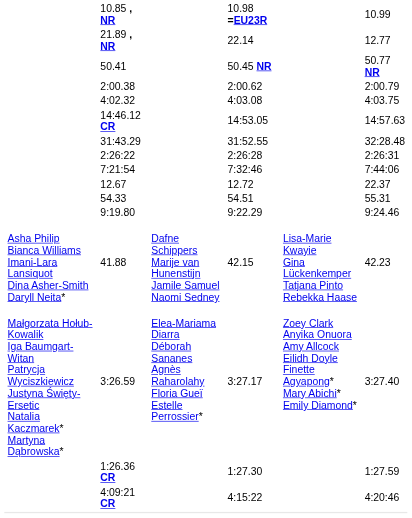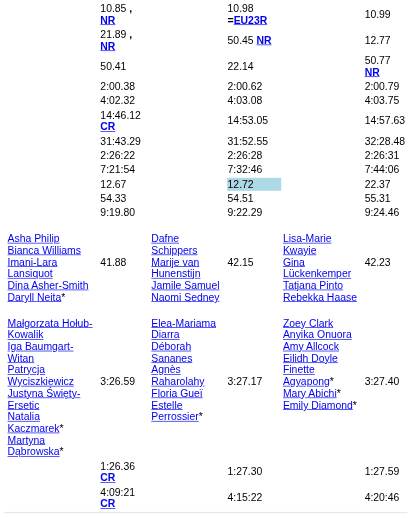 <table>
 <tr>
 <td></td>
 <td></td>
 <td>10.85 <strong>, <a href='#'>NR</a></strong></td>
 <td></td>
 <td>10.98 <strong>=<a href='#'>EU23R</a></strong></td>
 <td></td>
 <td>10.99 <strong></strong></td>
 </tr>
 <tr>
 <td></td>
 <td></td>
 <td>21.89 <strong>, <a href='#'>NR</a></strong></td>
 <td></td>
-<td>22.14 <strong></strong></td>
+<td>50.45 <strong><a href='#'>NR</a></strong></td>
 <td></td>
 <td>12.77 <strong></strong></td>
 </tr>
 <tr>
 <td></td>
 <td></td>
 <td>50.41 <strong></strong></td>
 <td></td>
-<td>50.45 <strong><a href='#'>NR</a></strong></td>
+<td>22.14 <strong></strong></td>
 <td></td>
 <td>50.77 <strong><a href='#'>NR</a></strong></td>
 </tr>
 <tr>
 <td></td>
 <td></td>
 <td>2:00.38</td>
 <td></td>
 <td>2:00.62</td>
 <td></td>
 <td>2:00.79</td>
 </tr>
 <tr>
 <td></td>
 <td></td>
 <td>4:02.32</td>
 <td></td>
 <td>4:03.08</td>
 <td></td>
 <td>4:03.75</td>
 </tr>
 <tr>
 <td></td>
 <td></td>
 <td>14:46.12 <strong><a href='#'>CR</a></strong></td>
 <td></td>
 <td>14:53.05</td>
 <td></td>
 <td>14:57.63</td>
 </tr>
 <tr>
 <td></td>
 <td></td>
 <td>31:43.29</td>
 <td></td>
 <td>31:52.55</td>
 <td></td>
 <td>32:28.48</td>
 </tr>
 <tr>
 <td rowspan=2></td>
 <td></td>
 <td>2:26:22</td>
 <td></td>
 <td>2:26:28</td>
 <td></td>
 <td>2:26:31</td>
 </tr>
 <tr>
 <td></td>
 <td>7:21:54</td>
 <td></td>
 <td>7:32:46</td>
 <td></td>
 <td>7:44:06</td>
 </tr>
 <tr>
 <td></td>
 <td></td>
 <td>12.67</td>
 <td></td>
-<td>12.72</td>
+<td style="background: lightblue;">12.72</td>
 <td></td>
 <td>22.37 <strong></strong></td>
 </tr>
 <tr>
 <td></td>
 <td></td>
 <td>54.33</td>
 <td></td>
 <td>54.51</td>
 <td></td>
 <td>55.31</td>
 </tr>
 <tr>
 <td></td>
 <td></td>
 <td>9:19.80</td>
 <td></td>
 <td>9:22.29</td>
 <td></td>
 <td>9:24.46</td>
 </tr>
 <tr>
 <td></td>
 <td valign=top><br><a href='#'>Asha Philip</a><br><a href='#'>Bianca Williams</a><br><a href='#'>Imani-Lara Lansiquot</a><br><a href='#'>Dina Asher-Smith</a><br><a href='#'>Daryll Neita</a>*</td>
 <td>41.88</td>
 <td valign=top><br><a href='#'>Dafne Schippers</a><br><a href='#'>Marije van Hunenstijn</a><br><a href='#'>Jamile Samuel</a><br><a href='#'>Naomi Sedney</a></td>
 <td>42.15</td>
 <td valign=top><br><a href='#'>Lisa-Marie Kwayie</a><br><a href='#'>Gina Lückenkemper</a><br><a href='#'>Tatjana Pinto</a><br><a href='#'>Rebekka Haase</a></td>
 <td>42.23</td>
 </tr>
 <tr>
 <td></td>
 <td valign=top><br><a href='#'>Małgorzata Hołub-Kowalik</a><br><a href='#'>Iga Baumgart-Witan</a><br><a href='#'>Patrycja Wyciszkiewicz</a><br><a href='#'>Justyna Święty-Ersetic</a><br><a href='#'>Natalia Kaczmarek</a>*<br><a href='#'>Martyna Dąbrowska</a>*</td>
 <td>3:26.59</td>
 <td valign=top><br><a href='#'>Elea-Mariama Diarra</a><br><a href='#'>Déborah Sananes</a><br><a href='#'>Agnès Raharolahy</a><br><a href='#'>Floria Gueï</a><br><a href='#'>Estelle Perrossier</a>*</td>
 <td>3:27.17</td>
 <td valign=top><br><a href='#'>Zoey Clark</a><br><a href='#'>Anyika Onuora</a><br><a href='#'>Amy Allcock</a><br><a href='#'>Eilidh Doyle</a><br><a href='#'>Finette Agyapong</a>*<br><a href='#'>Mary Abichi</a>*<br><a href='#'>Emily Diamond</a>*</td>
 <td>3:27.40</td>
 </tr>
 <tr>
 <td></td>
 <td></td>
 <td>1:26.36 <strong><a href='#'>CR</a></strong></td>
 <td></td>
 <td>1:27.30</td>
 <td></td>
 <td>1:27.59</td>
 </tr>
 <tr>
 <td></td>
 <td></td>
 <td>4:09:21 <strong><a href='#'>CR</a></strong></td>
 <td></td>
 <td>4:15:22</td>
 <td></td>
 <td>4:20:46 <strong></strong></td>
 </tr>
 <tr bgcolor=e8e8e8>
 <td colspan=7></td>
 </tr>
 </table>
